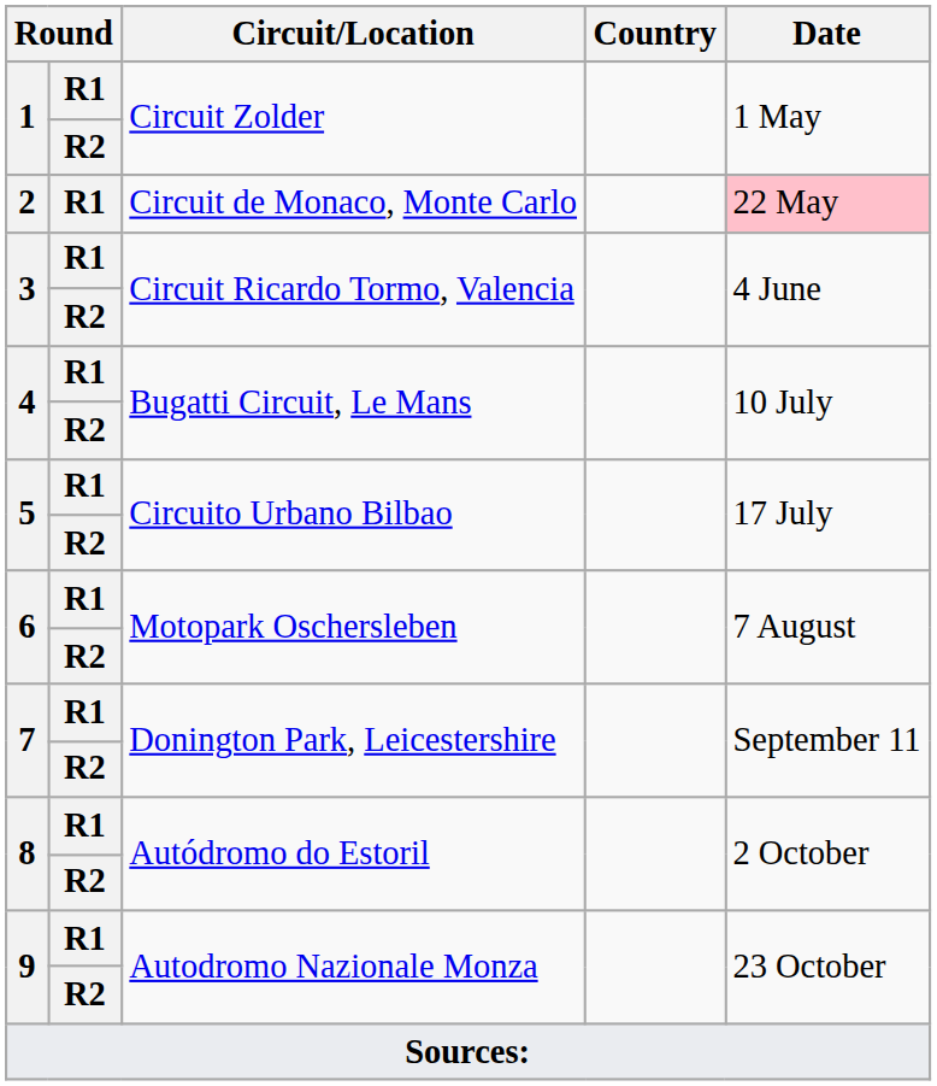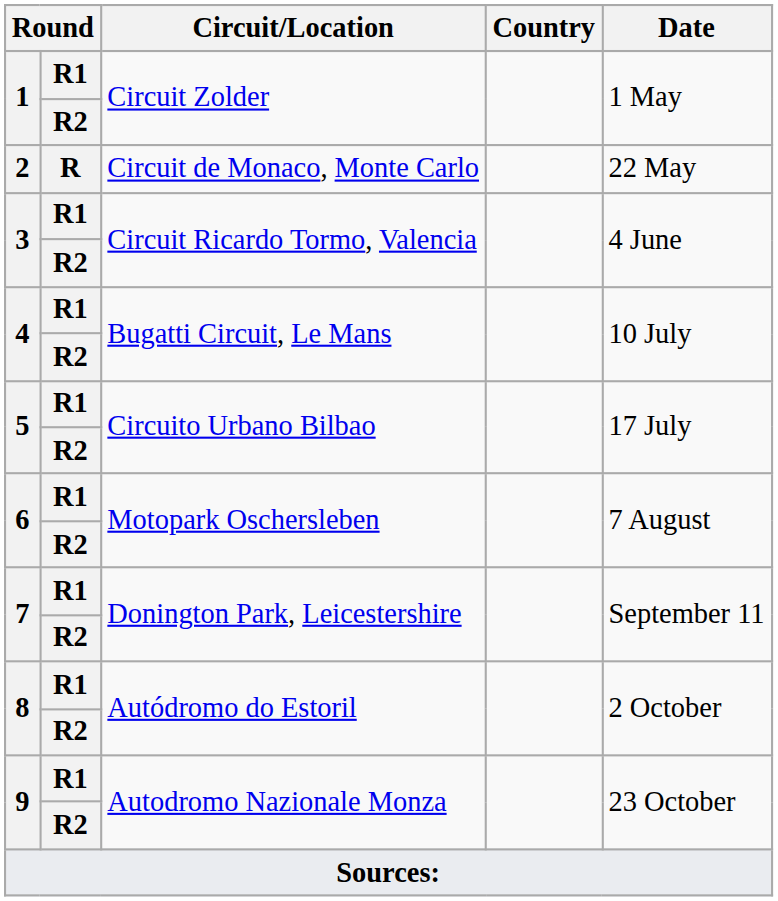 <table class="wikitable" style="font-size: 85%">
 <tr>
 <th colspan=2>Round</th>
 <th>Circuit/Location</th>
 <th>Country</th>
 <th>Date</th>
 </tr>
 <tr>
 <th rowspan=2>1</th>
 <th>R1</th>
 <td rowspan=2><a href='#'>Circuit Zolder</a></td>
 <td rowspan=2></td>
 <td rowspan=2>1 May</td>
 </tr>
 <tr>
 <th>R2</th>
 </tr>
 <tr>
 <th>2</th>
-<th>R1</th>
+<th>R</th>
 <td><a href='#'>Circuit de Monaco</a>, <a href='#'>Monte Carlo</a></td>
 <td></td>
-<td style="background: pink;">22 May</td>
+<td>22 May</td>
 </tr>
 <tr>
 <th rowspan=2>3</th>
 <th>R1</th>
 <td rowspan=2><a href='#'>Circuit Ricardo Tormo</a>, <a href='#'>Valencia</a></td>
 <td rowspan=2></td>
 <td rowspan=2>4 June</td>
 </tr>
 <tr>
 <th>R2</th>
 </tr>
 <tr>
 <th rowspan=2>4</th>
 <th>R1</th>
 <td rowspan=2><a href='#'>Bugatti Circuit</a>, <a href='#'>Le Mans</a></td>
 <td rowspan=2></td>
 <td rowspan=2>10 July</td>
 </tr>
 <tr>
 <th>R2</th>
 </tr>
 <tr>
 <th rowspan=2>5</th>
 <th>R1</th>
 <td rowspan=2><a href='#'>Circuito Urbano Bilbao</a></td>
 <td rowspan=2></td>
 <td rowspan=2>17 July</td>
 </tr>
 <tr>
 <th>R2</th>
 </tr>
 <tr>
 <th rowspan=2>6</th>
 <th>R1</th>
 <td rowspan=2><a href='#'>Motopark Oschersleben</a></td>
 <td rowspan=2></td>
 <td rowspan=2>7 August</td>
 </tr>
 <tr>
 <th>R2</th>
 </tr>
 <tr>
 <th rowspan=2>7</th>
 <th>R1</th>
 <td rowspan=2><a href='#'>Donington Park</a>, <a href='#'>Leicestershire</a></td>
 <td rowspan=2></td>
 <td rowspan=2>September 11</td>
 </tr>
 <tr>
 <th>R2</th>
 </tr>
 <tr>
 <th rowspan=2>8</th>
 <th>R1</th>
 <td rowspan=2><a href='#'>Autódromo do Estoril</a></td>
 <td rowspan=2></td>
 <td rowspan=2>2 October</td>
 </tr>
 <tr>
 <th>R2</th>
 </tr>
 <tr>
 <th rowspan=2>9</th>
 <th>R1</th>
 <td rowspan=2><a href='#'>Autodromo Nazionale Monza</a></td>
 <td rowspan=2></td>
 <td rowspan=2>23 October</td>
 </tr>
 <tr>
 <th>R2</th>
 </tr>
 <tr class="sortbottom">
 <td colspan="5" style="background-color:#EAECF0;text-align:center"><strong>Sources:</strong></td>
 </tr>
 </table>
